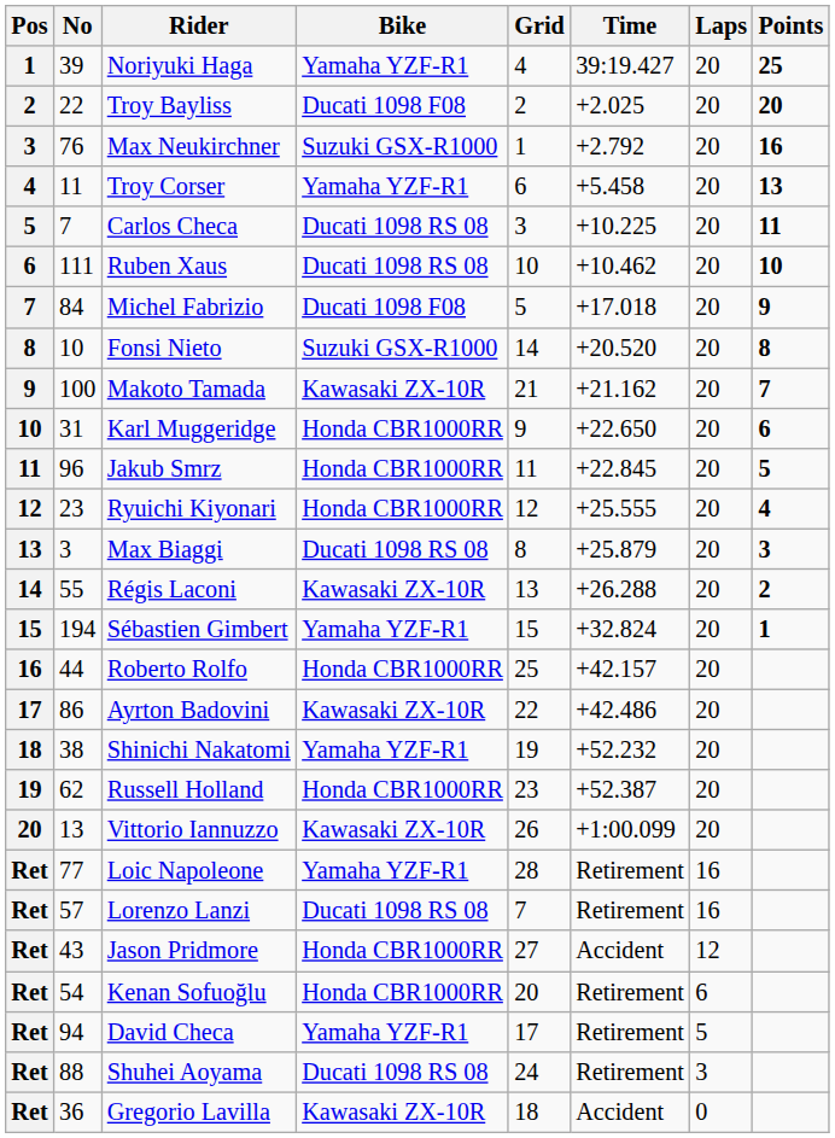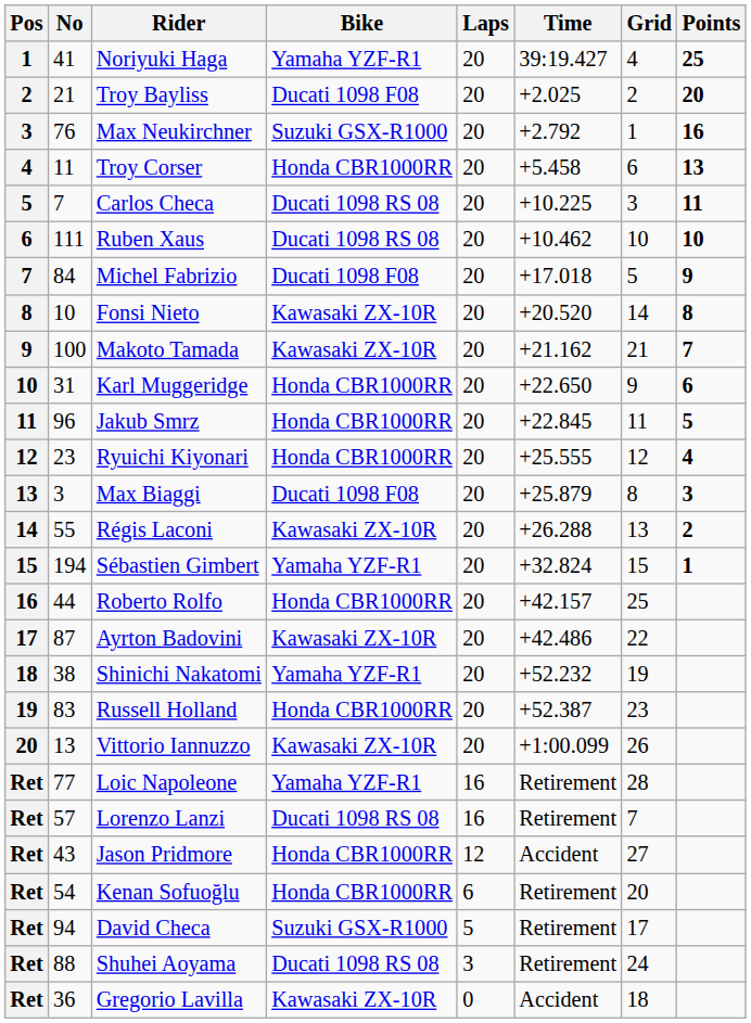 <table class="wikitable" style="font-size: 95%;">
 <tr>
 <th>Pos</th>
 <th>No</th>
 <th>Rider</th>
 <th>Bike</th>
+<th>Laps</th>
+<th>Time</th>
 <th>Grid</th>
-<th>Time</th>
-<th>Laps</th>
 <th>Points</th>
 </tr>
 <tr>
 <th>1</th>
-<td>39</td>
+<td>41</td>
 <td> <a href='#'>Noriyuki Haga</a></td>
 <td><a href='#'>Yamaha YZF-R1</a></td>
+<td>20</td>
+<td>39:19.427</td>
 <td>4</td>
-<td>39:19.427</td>
-<td>20</td>
 <td><strong>25</strong></td>
 </tr>
 <tr>
 <th>2</th>
-<td>22</td>
+<td>21</td>
 <td> <a href='#'>Troy Bayliss</a></td>
 <td><a href='#'>Ducati 1098 F08</a></td>
+<td>20</td>
+<td>+2.025</td>
 <td>2</td>
-<td>+2.025</td>
-<td>20</td>
 <td><strong>20</strong></td>
 </tr>
 <tr>
 <th>3</th>
 <td>76</td>
 <td> <a href='#'>Max Neukirchner</a></td>
 <td><a href='#'>Suzuki GSX-R1000</a></td>
+<td>20</td>
+<td>+2.792</td>
 <td>1</td>
-<td>+2.792</td>
-<td>20</td>
 <td><strong>16</strong></td>
 </tr>
 <tr>
 <th>4</th>
 <td>11</td>
 <td> <a href='#'>Troy Corser</a></td>
-<td><a href='#'>Yamaha YZF-R1</a></td>
+<td><a href='#'>Honda CBR1000RR</a></td>
+<td>20</td>
+<td>+5.458</td>
 <td>6</td>
-<td>+5.458</td>
-<td>20</td>
 <td><strong>13</strong></td>
 </tr>
 <tr>
 <th>5</th>
 <td>7</td>
 <td> <a href='#'>Carlos Checa</a></td>
 <td><a href='#'>Ducati 1098 RS 08</a></td>
+<td>20</td>
+<td>+10.225</td>
 <td>3</td>
-<td>+10.225</td>
-<td>20</td>
 <td><strong>11</strong></td>
 </tr>
 <tr>
 <th>6</th>
 <td>111</td>
 <td> <a href='#'>Ruben Xaus</a></td>
 <td><a href='#'>Ducati 1098 RS 08</a></td>
+<td>20</td>
+<td>+10.462</td>
 <td>10</td>
-<td>+10.462</td>
-<td>20</td>
 <td><strong>10</strong></td>
 </tr>
 <tr>
 <th>7</th>
 <td>84</td>
 <td> <a href='#'>Michel Fabrizio</a></td>
 <td><a href='#'>Ducati 1098 F08</a></td>
+<td>20</td>
+<td>+17.018</td>
 <td>5</td>
-<td>+17.018</td>
-<td>20</td>
 <td><strong>9</strong></td>
 </tr>
 <tr>
 <th>8</th>
 <td>10</td>
 <td> <a href='#'>Fonsi Nieto</a></td>
-<td><a href='#'>Suzuki GSX-R1000</a></td>
+<td><a href='#'>Kawasaki ZX-10R</a></td>
+<td>20</td>
+<td>+20.520</td>
 <td>14</td>
-<td>+20.520</td>
-<td>20</td>
 <td><strong>8</strong></td>
 </tr>
 <tr>
 <th>9</th>
 <td>100</td>
 <td> <a href='#'>Makoto Tamada</a></td>
 <td><a href='#'>Kawasaki ZX-10R</a></td>
+<td>20</td>
+<td>+21.162</td>
 <td>21</td>
-<td>+21.162</td>
-<td>20</td>
 <td><strong>7</strong></td>
 </tr>
 <tr>
 <th>10</th>
 <td>31</td>
 <td> <a href='#'>Karl Muggeridge</a></td>
 <td><a href='#'>Honda CBR1000RR</a></td>
+<td>20</td>
+<td>+22.650</td>
 <td>9</td>
-<td>+22.650</td>
-<td>20</td>
 <td><strong>6</strong></td>
 </tr>
 <tr>
 <th>11</th>
 <td>96</td>
 <td> <a href='#'>Jakub Smrz</a></td>
 <td><a href='#'>Honda CBR1000RR</a></td>
+<td>20</td>
+<td>+22.845</td>
 <td>11</td>
-<td>+22.845</td>
-<td>20</td>
 <td><strong>5</strong></td>
 </tr>
 <tr>
 <th>12</th>
 <td>23</td>
 <td> <a href='#'>Ryuichi Kiyonari</a></td>
 <td><a href='#'>Honda CBR1000RR</a></td>
+<td>20</td>
+<td>+25.555</td>
 <td>12</td>
-<td>+25.555</td>
-<td>20</td>
 <td><strong>4</strong></td>
 </tr>
 <tr>
 <th>13</th>
 <td>3</td>
 <td> <a href='#'>Max Biaggi</a></td>
-<td><a href='#'>Ducati 1098 RS 08</a></td>
+<td><a href='#'>Ducati 1098 F08</a></td>
+<td>20</td>
+<td>+25.879</td>
 <td>8</td>
-<td>+25.879</td>
-<td>20</td>
 <td><strong>3</strong></td>
 </tr>
 <tr>
 <th>14</th>
 <td>55</td>
 <td> <a href='#'>Régis Laconi</a></td>
 <td><a href='#'>Kawasaki ZX-10R</a></td>
+<td>20</td>
+<td>+26.288</td>
 <td>13</td>
-<td>+26.288</td>
-<td>20</td>
 <td><strong>2</strong></td>
 </tr>
 <tr>
 <th>15</th>
 <td>194</td>
 <td> <a href='#'>Sébastien Gimbert</a></td>
 <td><a href='#'>Yamaha YZF-R1</a></td>
+<td>20</td>
+<td>+32.824</td>
 <td>15</td>
-<td>+32.824</td>
-<td>20</td>
 <td><strong>1</strong></td>
 </tr>
 <tr>
 <th>16</th>
 <td>44</td>
 <td> <a href='#'>Roberto Rolfo</a></td>
 <td><a href='#'>Honda CBR1000RR</a></td>
+<td>20</td>
+<td>+42.157</td>
 <td>25</td>
-<td>+42.157</td>
-<td>20</td>
 <td></td>
 </tr>
 <tr>
 <th>17</th>
-<td>86</td>
+<td>87</td>
 <td> <a href='#'>Ayrton Badovini</a></td>
 <td><a href='#'>Kawasaki ZX-10R</a></td>
+<td>20</td>
+<td>+42.486</td>
 <td>22</td>
-<td>+42.486</td>
-<td>20</td>
 <td></td>
 </tr>
 <tr>
 <th>18</th>
 <td>38</td>
 <td> <a href='#'>Shinichi Nakatomi</a></td>
 <td><a href='#'>Yamaha YZF-R1</a></td>
+<td>20</td>
+<td>+52.232</td>
 <td>19</td>
-<td>+52.232</td>
-<td>20</td>
 <td></td>
 </tr>
 <tr>
 <th>19</th>
-<td>62</td>
+<td>83</td>
 <td> <a href='#'>Russell Holland</a></td>
 <td><a href='#'>Honda CBR1000RR</a></td>
+<td>20</td>
+<td>+52.387</td>
 <td>23</td>
-<td>+52.387</td>
-<td>20</td>
 <td></td>
 </tr>
 <tr>
 <th>20</th>
 <td>13</td>
 <td> <a href='#'>Vittorio Iannuzzo</a></td>
 <td><a href='#'>Kawasaki ZX-10R</a></td>
+<td>20</td>
+<td>+1:00.099</td>
 <td>26</td>
-<td>+1:00.099</td>
-<td>20</td>
 <td></td>
 </tr>
 <tr>
 <th>Ret</th>
 <td>77</td>
 <td> <a href='#'>Loic Napoleone</a></td>
 <td><a href='#'>Yamaha YZF-R1</a></td>
+<td>16</td>
+<td>Retirement</td>
 <td>28</td>
-<td>Retirement</td>
-<td>16</td>
 <td></td>
 </tr>
 <tr>
 <th>Ret</th>
 <td>57</td>
 <td> <a href='#'>Lorenzo Lanzi</a></td>
 <td><a href='#'>Ducati 1098 RS 08</a></td>
+<td>16</td>
+<td>Retirement</td>
 <td>7</td>
-<td>Retirement</td>
-<td>16</td>
 <td></td>
 </tr>
 <tr>
 <th>Ret</th>
 <td>43</td>
 <td> <a href='#'>Jason Pridmore</a></td>
 <td><a href='#'>Honda CBR1000RR</a></td>
+<td>12</td>
+<td>Accident</td>
 <td>27</td>
-<td>Accident</td>
-<td>12</td>
 <td></td>
 </tr>
 <tr>
 <th>Ret</th>
 <td>54</td>
 <td> <a href='#'>Kenan Sofuoğlu</a></td>
 <td><a href='#'>Honda CBR1000RR</a></td>
+<td>6</td>
+<td>Retirement</td>
 <td>20</td>
-<td>Retirement</td>
-<td>6</td>
 <td></td>
 </tr>
 <tr>
 <th>Ret</th>
 <td>94</td>
 <td> <a href='#'>David Checa</a></td>
-<td><a href='#'>Yamaha YZF-R1</a></td>
+<td><a href='#'>Suzuki GSX-R1000</a></td>
+<td>5</td>
+<td>Retirement</td>
 <td>17</td>
-<td>Retirement</td>
-<td>5</td>
 <td></td>
 </tr>
 <tr>
 <th>Ret</th>
 <td>88</td>
 <td> <a href='#'>Shuhei Aoyama</a></td>
 <td><a href='#'>Ducati 1098 RS 08</a></td>
+<td>3</td>
+<td>Retirement</td>
 <td>24</td>
-<td>Retirement</td>
-<td>3</td>
 <td></td>
 </tr>
 <tr>
 <th>Ret</th>
 <td>36</td>
 <td> <a href='#'>Gregorio Lavilla</a></td>
 <td><a href='#'>Kawasaki ZX-10R</a></td>
+<td>0</td>
+<td>Accident</td>
 <td>18</td>
-<td>Accident</td>
-<td>0</td>
 <td></td>
 </tr>
 </table>
